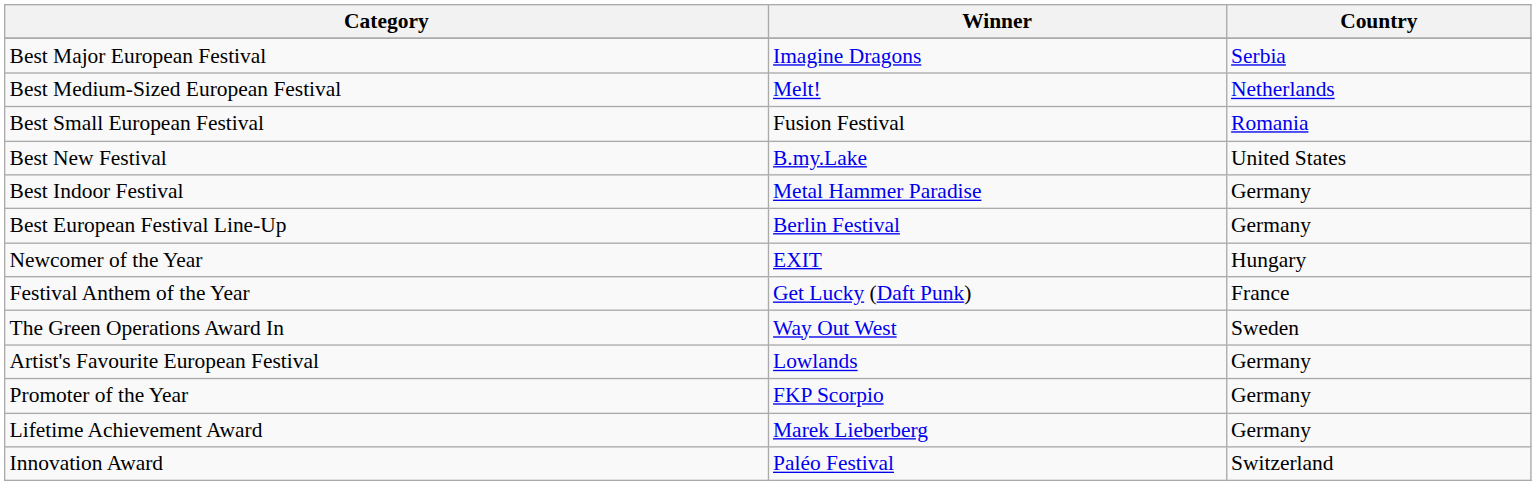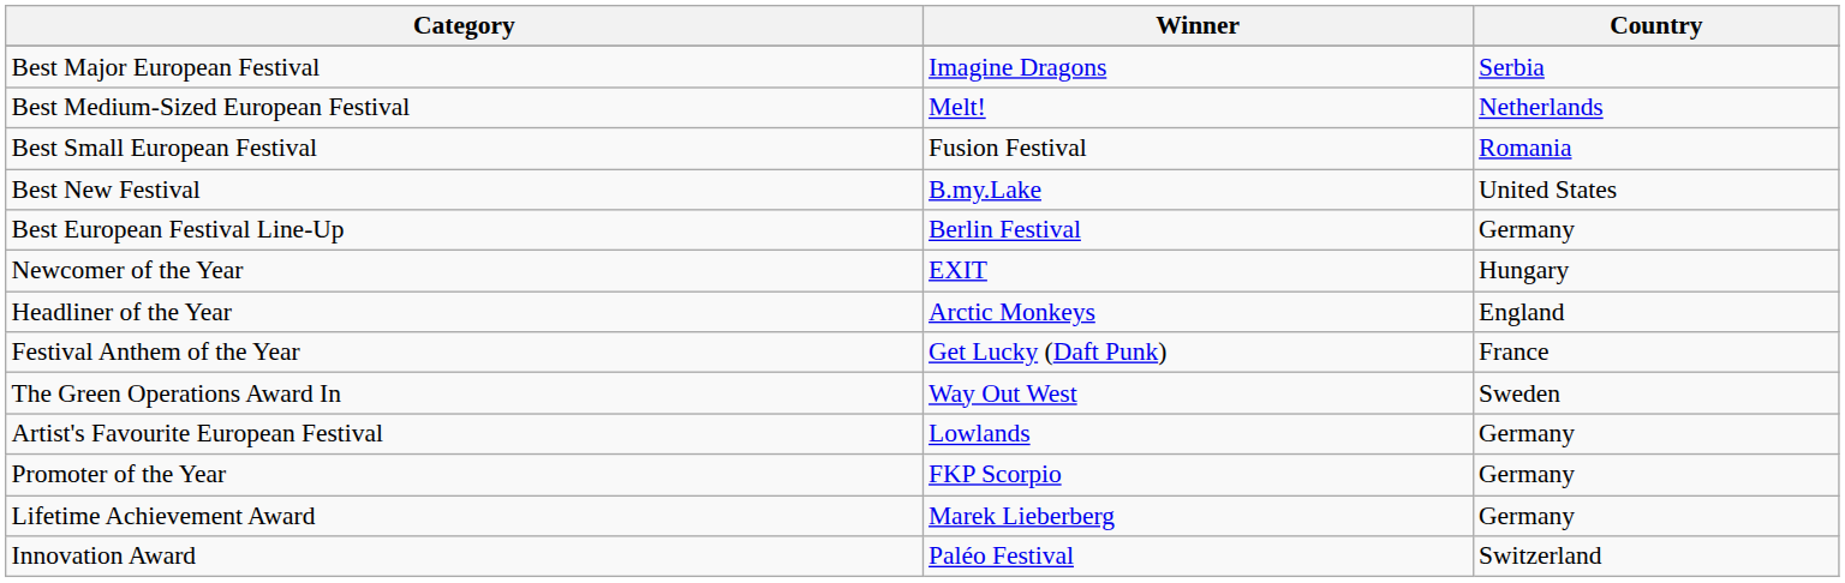 <table class="wikitable" width="72%">
 <tr>
 <th style="text-align:center;" width="50%" !>Category</th>
 <th style="text-align:center;" width="30%" !>Winner</th>
 <th style="text-align:center;" width="20%" !>Country</th>
 </tr>
 <tr bgcolor=#ffffff>
 </tr>
 <tr>
 <td>Best Major European Festival</td>
 <td><a href='#'>Imagine Dragons</a></td>
 <td><a href='#'>Serbia</a></td>
 </tr>
 <tr>
 <td>Best Medium-Sized European Festival</td>
 <td><a href='#'>Melt!</a></td>
 <td><a href='#'>Netherlands</a></td>
 </tr>
 <tr>
 <td>Best Small European Festival</td>
 <td>Fusion Festival</td>
 <td><a href='#'>Romania</a></td>
 </tr>
 <tr>
 <td>Best New Festival</td>
 <td><a href='#'>B.my.Lake</a></td>
 <td>United States</td>
 </tr>
 <tr>
-<td>Best Indoor Festival</td>
-<td><a href='#'>Metal Hammer Paradise</a></td>
-<td>Germany</td>
-</tr>
-<tr>
 <td>Best European Festival Line-Up</td>
 <td><a href='#'>Berlin Festival</a></td>
 <td>Germany</td>
 </tr>
 <tr>
 <td>Newcomer of the Year</td>
 <td><a href='#'>EXIT</a></td>
 <td>Hungary</td>
+</tr>
+<tr>
+<td>Headliner of the Year</td>
+<td><a href='#'>Arctic Monkeys</a></td>
+<td>England</td>
 </tr>
 <tr>
 <td>Festival Anthem of the Year</td>
 <td><a href='#'>Get Lucky</a> (<a href='#'>Daft Punk</a>)</td>
 <td>France</td>
 </tr>
 <tr>
 <td>The Green Operations Award In</td>
 <td><a href='#'>Way Out West</a></td>
 <td>Sweden</td>
 </tr>
 <tr>
 <td>Artist's Favourite European Festival</td>
 <td><a href='#'>Lowlands</a></td>
 <td>Germany</td>
 </tr>
 <tr>
 <td>Promoter of the Year</td>
 <td><a href='#'>FKP Scorpio</a></td>
 <td>Germany</td>
 </tr>
 <tr>
 <td>Lifetime Achievement Award</td>
 <td><a href='#'>Marek Lieberberg</a></td>
 <td>Germany</td>
 </tr>
 <tr>
 <td>Innovation Award</td>
 <td><a href='#'>Paléo Festival</a></td>
 <td>Switzerland</td>
 </tr>
 </table>
